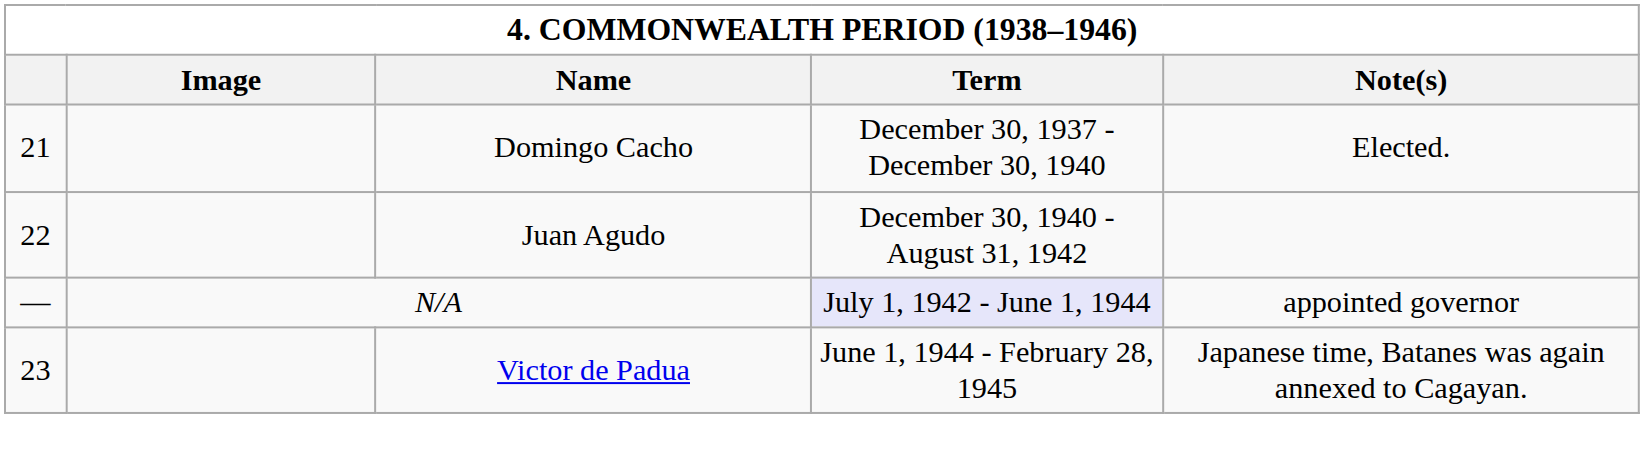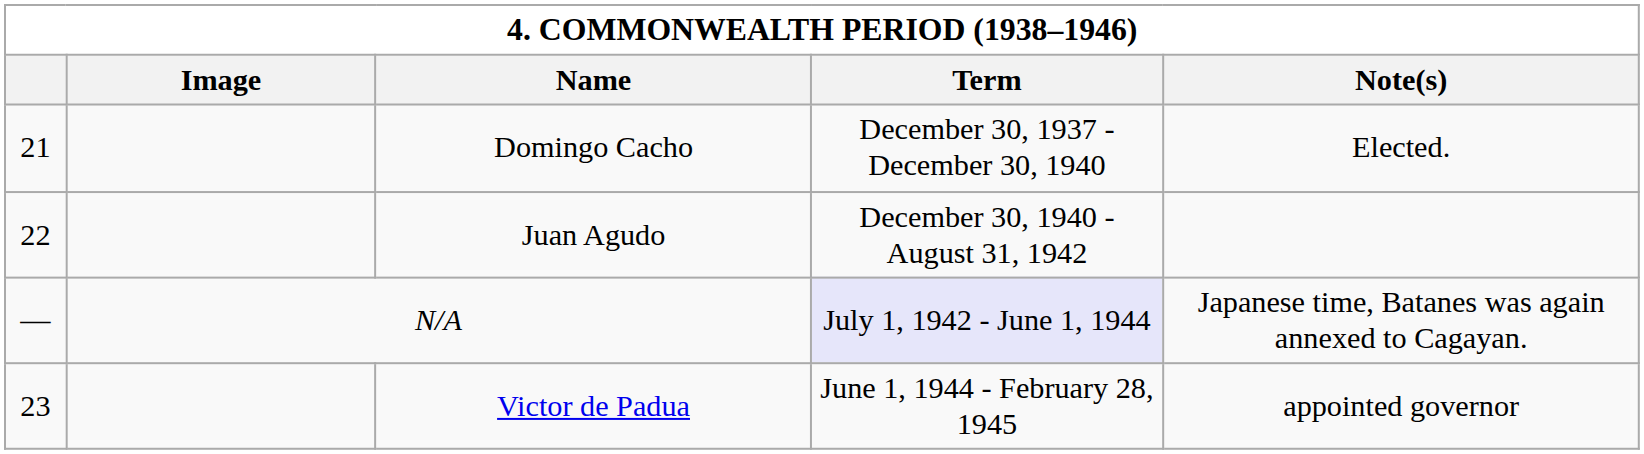 <table class="wikitable collapsible collapsed" style="vertical-align:top;text-align:center;font-size:95%;">
 <tr>
 <th style="background-color:white;font-size:105%;width:51em;" colspan=5>4. COMMONWEALTH PERIOD (1938–1946)</th>
 </tr>
 <tr>
 <th style="width: 1em;text-align:center"></th>
 <th style="width: 7em;text-align:center">Image</th>
 <th style="width: 10em;text-align:center">Name</th>
 <th style="width: 8em;text-align:center">Term</th>
 <th style="width: 11em;text-align:center">Note(s)</th>
 </tr>
 <tr>
 <td>21</td>
 <td></td>
 <td>Domingo Cacho</td>
 <td>December 30, 1937 - December 30, 1940</td>
 <td>Elected.</td>
 </tr>
 <tr>
 <td>22</td>
 <td></td>
 <td>Juan Agudo</td>
 <td>December 30, 1940 - August 31, 1942</td>
 <td></td>
 </tr>
 <tr>
 <td>—</td>
 <td colspan="2"><em>N/A</em></td>
 <td style="background: lavender;">July 1, 1942 - June 1, 1944</td>
-<td>appointed governor</td>
+<td>Japanese time, Batanes was again annexed to Cagayan.</td>
 </tr>
 <tr>
 <td>23</td>
 <td></td>
 <td><a href='#'>Victor de Padua</a></td>
 <td>June 1, 1944 - February 28, 1945</td>
-<td>Japanese time, Batanes was again annexed to Cagayan.</td>
+<td>appointed governor</td>
 </tr>
 </table>
